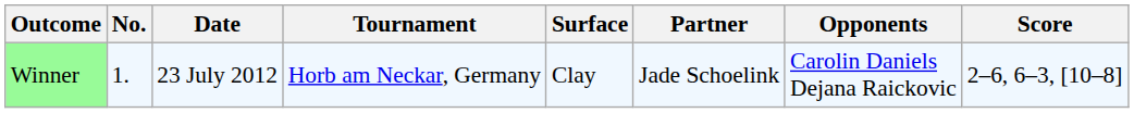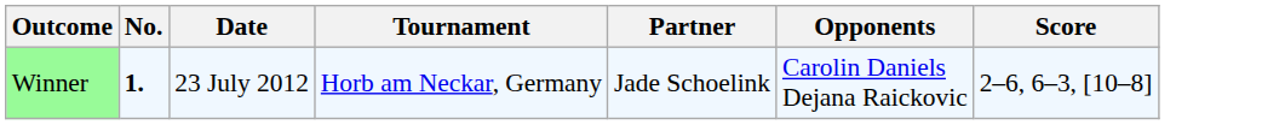 <table class="sortable wikitable" style=font-size:97%>
 <tr>
 <th>Outcome</th>
 <th>No.</th>
 <th>Date</th>
 <th>Tournament</th>
-<th>Surface</th>
 <th>Partner</th>
 <th>Opponents</th>
 <th>Score</th>
 </tr>
 <tr style="background:#f0f8ff;">
 <td style="background:#98fb98;">Winner</td>
-<td>1.</td>
+<td><strong>1.</strong></td>
 <td>23 July 2012</td>
 <td><a href='#'>Horb am Neckar</a>, Germany</td>
-<td>Clay</td>
 <td> Jade Schoelink</td>
 <td> <a href='#'>Carolin Daniels</a> <br>  Dejana Raickovic</td>
 <td>2–6, 6–3, [10–8]</td>
 </tr>
 </table>
